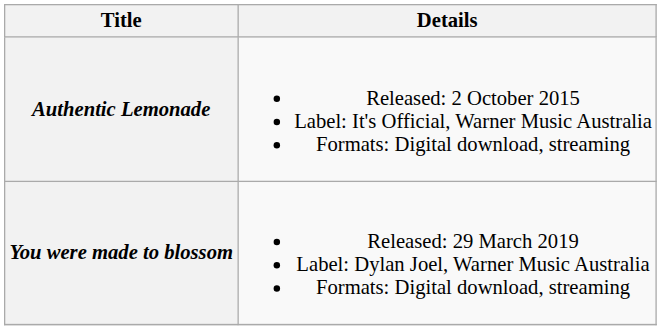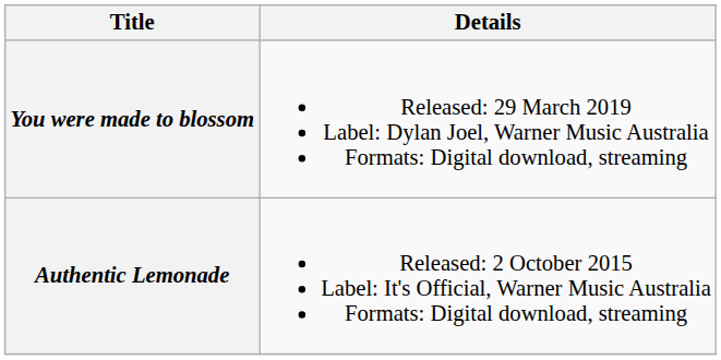 <table class="wikitable plainrowheaders" style="text-align:center;">
 <tr>
 <th>Title</th>
 <th>Details</th>
 </tr>
 <tr>
+<th scope="row"><em>You were made to blossom</em></th>
+<td><br><ul><li>Released: 29 March 2019</li><li>Label: Dylan Joel, Warner Music Australia</li><li>Formats: Digital download, streaming</li></ul></td>
+</tr>
+<tr>
 <th scope="row"><em>Authentic Lemonade</em></th>
 <td><br><ul><li>Released: 2 October 2015</li><li>Label: It's Official, Warner Music Australia</li><li>Formats: Digital download, streaming</li></ul></td>
 </tr>
 <tr>
-<th scope="row"><em>You were made to blossom</em></th>
-<td><br><ul><li>Released: 29 March 2019</li><li>Label: Dylan Joel, Warner Music Australia</li><li>Formats: Digital download, streaming</li></ul></td>
-</tr>
-<tr>
 </tr>
 </table>
